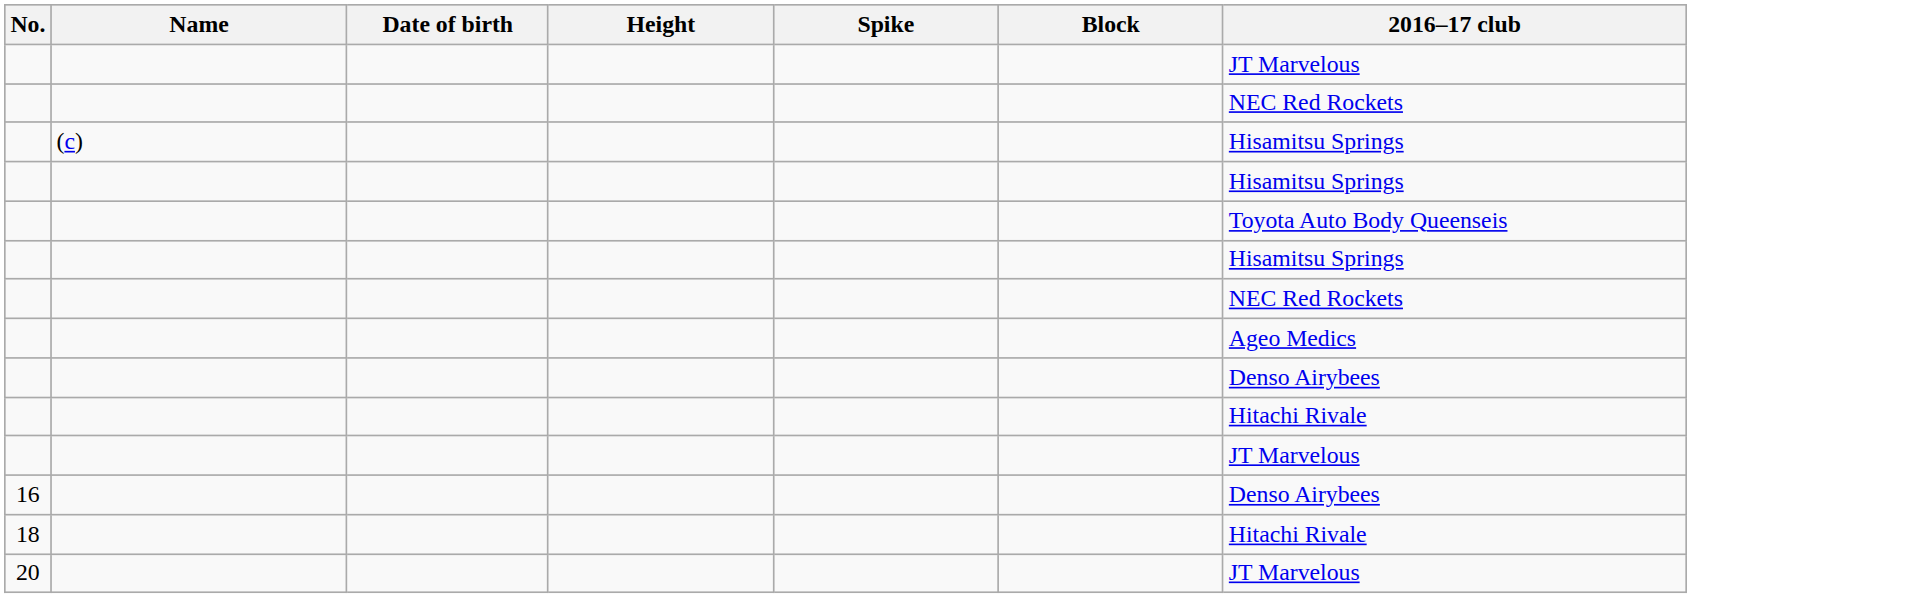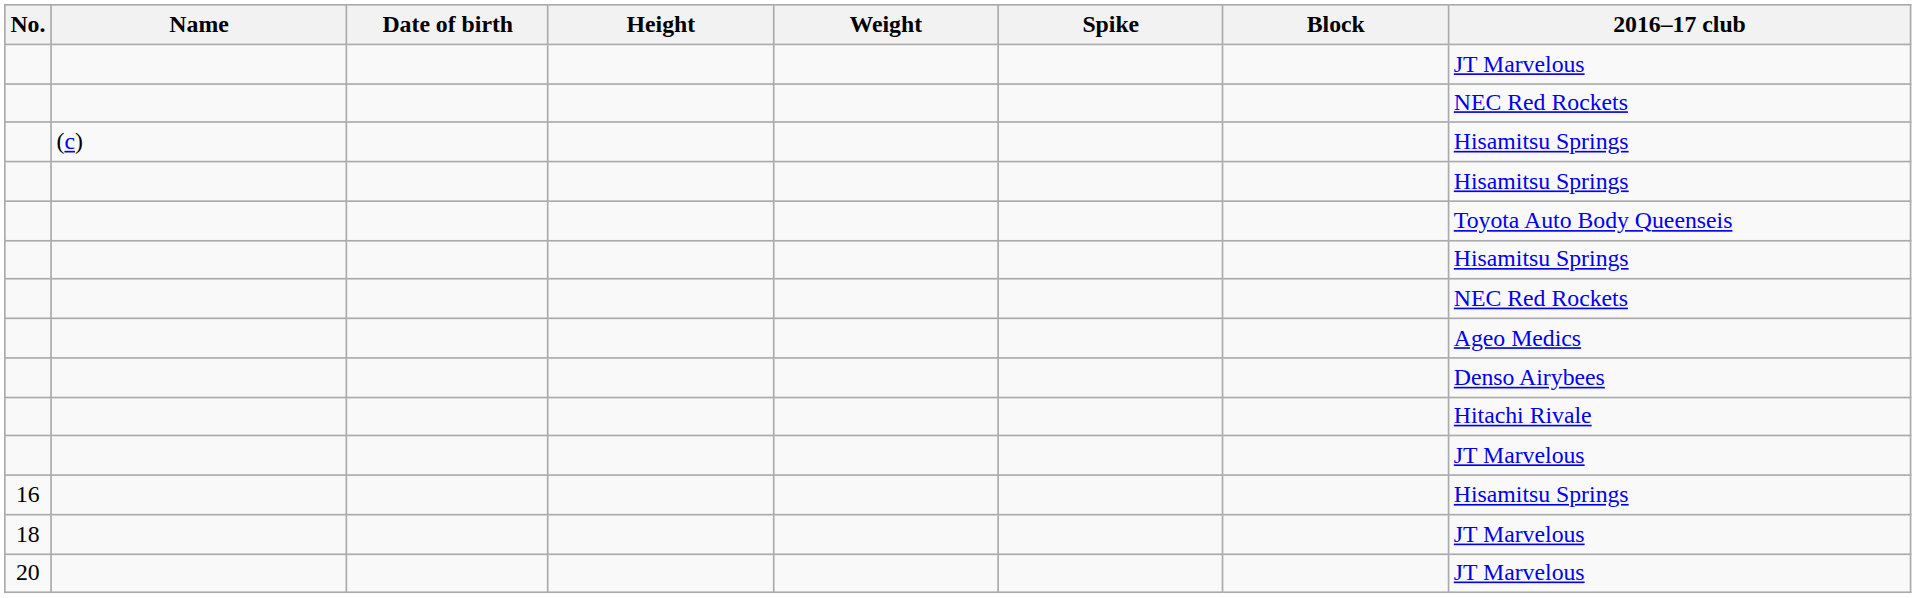 <table class="wikitable sortable" style="font-size:90%; text-align:center;">
 <tr>
 <th>No.</th>
 <th style="width:12em">Name</th>
 <th style="width:8em">Date of birth</th>
 <th style="width:9em">Height</th>
+<th style="width:9em">Weight</th>
 <th style="width:9em">Spike</th>
 <th style="width:9em">Block</th>
 <th style="width:19em">2016–17 club</th>
 </tr>
 <tr>
 <td></td>
 <td align=left></td>
 <td align=right></td>
+<td></td>
 <td></td>
 <td></td>
 <td></td>
 <td align=left> <a href='#'>JT Marvelous</a></td>
 </tr>
 <tr>
 <td></td>
 <td align=left></td>
 <td align=right></td>
 <td></td>
 <td></td>
 <td></td>
+<td></td>
 <td align=left> <a href='#'>NEC Red Rockets</a></td>
 </tr>
 <tr>
 <td></td>
 <td align=left> (<a href='#'>c</a>)</td>
 <td align="right"></td>
+<td></td>
 <td></td>
 <td></td>
 <td></td>
 <td align=left> <a href='#'>Hisamitsu Springs</a></td>
 </tr>
 <tr>
 <td></td>
 <td align=left></td>
 <td align=right></td>
 <td></td>
 <td></td>
 <td></td>
+<td></td>
 <td align=left> <a href='#'>Hisamitsu Springs</a></td>
 </tr>
 <tr>
 <td></td>
 <td align=left></td>
 <td align=right></td>
+<td></td>
 <td></td>
 <td></td>
 <td></td>
 <td align=left> <a href='#'>Toyota Auto Body Queenseis</a></td>
 </tr>
 <tr>
 <td></td>
 <td align=left></td>
 <td align=right></td>
 <td></td>
 <td></td>
 <td></td>
+<td></td>
 <td align=left> <a href='#'>Hisamitsu Springs</a></td>
 </tr>
 <tr>
 <td></td>
 <td align=left></td>
 <td align=right></td>
+<td></td>
 <td></td>
 <td></td>
 <td></td>
 <td align=left> <a href='#'>NEC Red Rockets</a></td>
 </tr>
 <tr>
 <td></td>
 <td align=left></td>
 <td align=right></td>
 <td></td>
 <td></td>
 <td></td>
+<td></td>
 <td align=left> <a href='#'>Ageo Medics</a></td>
 </tr>
 <tr>
 <td></td>
 <td align=left></td>
 <td align=right></td>
+<td></td>
 <td></td>
 <td></td>
 <td></td>
 <td align=left> <a href='#'>Denso Airybees</a></td>
 </tr>
 <tr>
 <td></td>
 <td align=left></td>
 <td align=right></td>
 <td></td>
 <td></td>
 <td></td>
+<td></td>
 <td align=left> <a href='#'>Hitachi Rivale</a></td>
 </tr>
 <tr>
 <td></td>
 <td align=left></td>
 <td align=right></td>
+<td></td>
 <td></td>
 <td></td>
 <td></td>
 <td align=left> <a href='#'>JT Marvelous</a></td>
 </tr>
 <tr>
 <td>16</td>
 <td align=left></td>
 <td align=right></td>
 <td></td>
 <td></td>
 <td></td>
-<td align=left> <a href='#'>Denso Airybees</a></td>
+<td></td>
+<td align=left> <a href='#'>Hisamitsu Springs</a></td>
 </tr>
 <tr>
 <td>18</td>
 <td align=left></td>
 <td align=right></td>
 <td></td>
 <td></td>
 <td></td>
-<td align=left> <a href='#'>Hitachi Rivale</a></td>
+<td></td>
+<td align=left> <a href='#'>JT Marvelous</a></td>
 </tr>
 <tr>
 <td>20</td>
 <td align=left></td>
 <td align=right></td>
 <td></td>
 <td></td>
 <td></td>
+<td></td>
 <td align=left> <a href='#'>JT Marvelous</a></td>
 </tr>
 </table>
